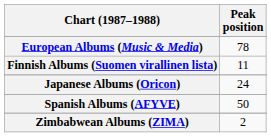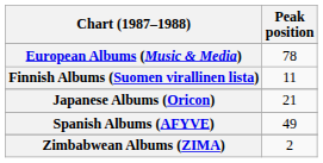 <table class="wikitable sortable plainrowheaders" style="text-align:center">
 <tr>
 <th scope="col">Chart (1987–1988)</th>
 <th scope="col">Peak<br>position</th>
 </tr>
 <tr>
 </tr>
 <tr>
 </tr>
 <tr>
 <th scope="row"><a href='#'>European Albums</a> (<em><a href='#'>Music & Media</a></em>)</th>
 <td>78</td>
 </tr>
 <tr>
 <th scope="row">Finnish Albums (<a href='#'>Suomen virallinen lista</a>)</th>
 <td>11</td>
 </tr>
 <tr>
 </tr>
 <tr>
 <th scope="row">Japanese Albums (<a href='#'>Oricon</a>)</th>
-<td>24</td>
+<td>21</td>
 </tr>
 <tr>
 </tr>
 <tr>
 <th scope="row">Spanish Albums (<a href='#'>AFYVE</a>)</th>
-<td>50</td>
+<td>49</td>
 </tr>
 <tr>
 </tr>
 <tr>
 </tr>
 <tr>
 </tr>
 <tr>
 </tr>
 <tr>
 <th scope="row">Zimbabwean Albums (<a href='#'>ZIMA</a>)</th>
 <td>2</td>
 </tr>
 </table>
